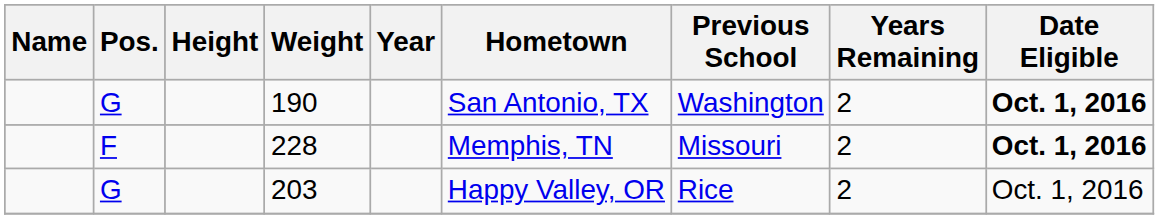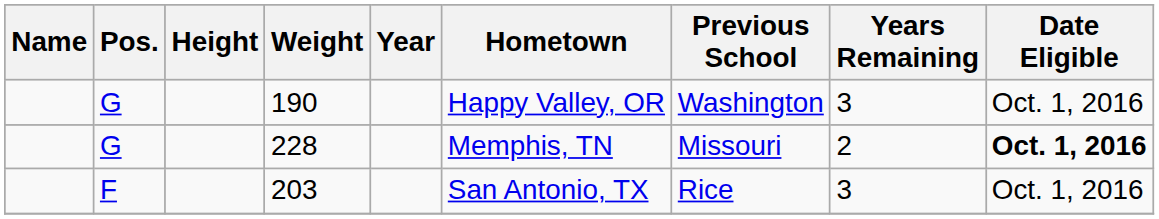 <table class="wikitable sortable" border="1">
 <tr>
 <th>Name</th>
 <th>Pos.</th>
 <th>Height</th>
 <th>Weight</th>
 <th>Year</th>
 <th>Hometown</th>
 <th class="unsortable">Previous<br>School</th>
 <th class="unsortable">Years<br>Remaining</th>
 <th class="unsortable">Date<br>Eligible</th>
 </tr>
 <tr>
 <td></td>
 <td><a href='#'>G</a></td>
 <td></td>
 <td>190</td>
 <td></td>
-<td><a href='#'>San Antonio, TX</a></td>
+<td><a href='#'>Happy Valley, OR</a></td>
 <td><a href='#'>Washington</a></td>
-<td>2</td>
-<td><strong>Oct. 1, 2016</strong></td>
+<td>3</td>
+<td>Oct. 1, 2016</td>
 </tr>
 <tr>
 <td></td>
-<td><a href='#'>F</a></td>
+<td><a href='#'>G</a></td>
 <td></td>
 <td>228</td>
 <td></td>
 <td><a href='#'>Memphis, TN</a></td>
 <td><a href='#'>Missouri</a></td>
 <td>2</td>
 <td><strong>Oct. 1, 2016</strong></td>
 </tr>
 <tr>
 <td></td>
-<td><a href='#'>G</a></td>
+<td><a href='#'>F</a></td>
 <td></td>
 <td>203</td>
 <td></td>
-<td><a href='#'>Happy Valley, OR</a></td>
+<td><a href='#'>San Antonio, TX</a></td>
 <td><a href='#'>Rice</a></td>
-<td>2</td>
+<td>3</td>
 <td>Oct. 1, 2016</td>
 </tr>
 <tr>
 </tr>
 </table>
